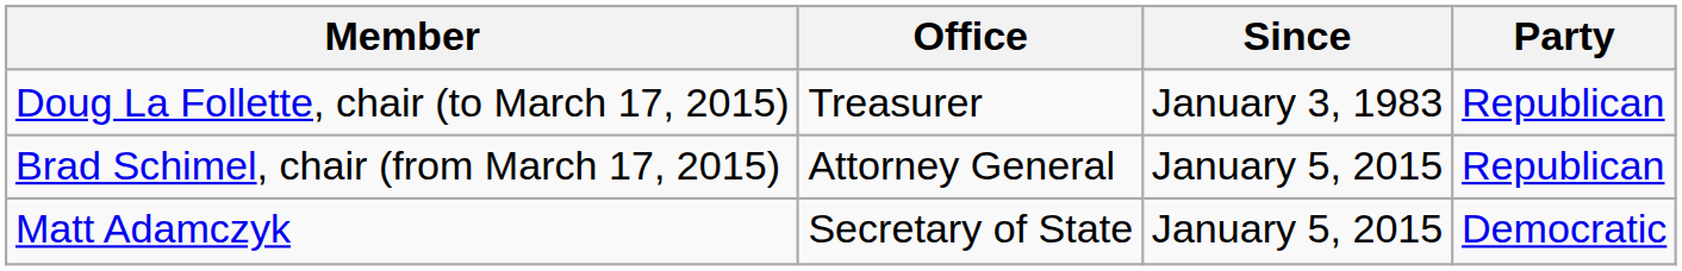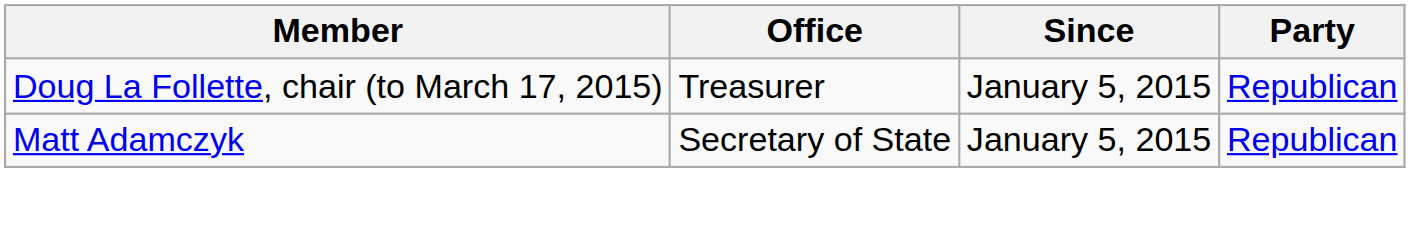 <table class=wikitable>
 <tr>
 <th>Member</th>
 <th>Office</th>
 <th>Since</th>
 <th>Party</th>
 </tr>
 <tr>
 <td><a href='#'>Doug La Follette</a>, chair (to March 17, 2015)</td>
 <td>Treasurer</td>
-<td>January 3, 1983</td>
-<td><a href='#'>Republican</a></td>
-</tr>
-<tr>
-<td><a href='#'>Brad Schimel</a>, chair (from March 17, 2015)</td>
-<td>Attorney General</td>
 <td>January 5, 2015</td>
 <td><a href='#'>Republican</a></td>
 </tr>
 <tr>
 <td><a href='#'>Matt Adamczyk</a></td>
 <td>Secretary of State</td>
 <td>January 5, 2015</td>
-<td><a href='#'>Democratic</a></td>
+<td><a href='#'>Republican</a></td>
 </tr>
 </table>
